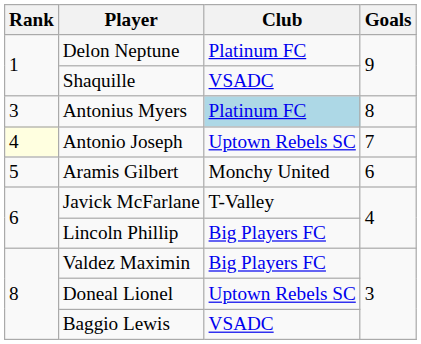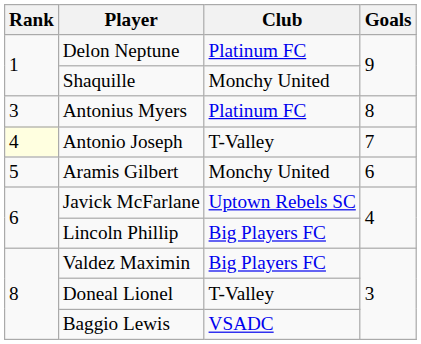 <table class="wikitable" style="text-align=center;">
 <tr>
 <th>Rank</th>
 <th>Player</th>
 <th>Club</th>
 <th>Goals</th>
 </tr>
 <tr>
 <td rowspan=2>1</td>
 <td> Delon Neptune</td>
 <td><a href='#'>Platinum FC</a></td>
 <td rowspan=2>9</td>
 </tr>
 <tr>
 <td> Shaquille</td>
-<td><a href='#'>VSADC</a></td>
+<td>Monchy United</td>
 </tr>
 <tr>
 <td>3</td>
 <td> Antonius Myers</td>
-<td style="background: lightblue;"><a href='#'>Platinum FC</a></td>
+<td><a href='#'>Platinum FC</a></td>
 <td>8</td>
 </tr>
 <tr>
 <td style="background: lightyellow;">4</td>
 <td> Antonio Joseph</td>
-<td><a href='#'>Uptown Rebels SC</a></td>
+<td>T-Valley</td>
 <td>7</td>
 </tr>
 <tr>
 <td>5</td>
 <td> Aramis Gilbert</td>
 <td>Monchy United</td>
 <td>6</td>
 </tr>
 <tr>
 <td rowspan=2>6</td>
 <td> Javick McFarlane</td>
-<td>T-Valley</td>
+<td><a href='#'>Uptown Rebels SC</a></td>
 <td rowspan=2>4</td>
 </tr>
 <tr>
 <td> Lincoln Phillip</td>
 <td><a href='#'>Big Players FC</a></td>
 </tr>
 <tr>
 <td rowspan=3>8</td>
 <td> Valdez Maximin</td>
 <td><a href='#'>Big Players FC</a></td>
 <td rowspan=3>3</td>
 </tr>
 <tr>
 <td> Doneal Lionel</td>
-<td><a href='#'>Uptown Rebels SC</a></td>
+<td>T-Valley</td>
 </tr>
 <tr>
 <td> Baggio Lewis</td>
 <td><a href='#'>VSADC</a></td>
 </tr>
 </table>
